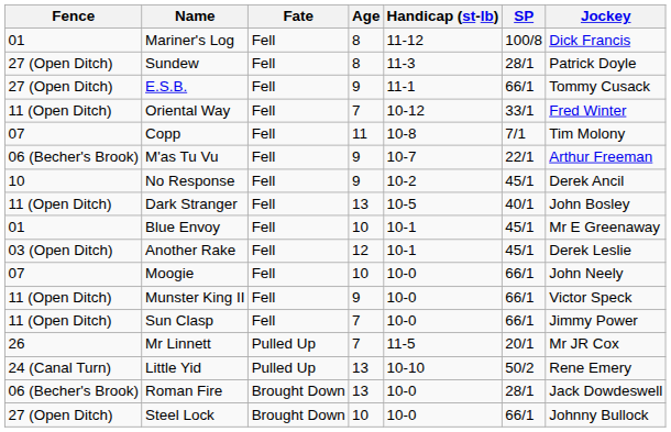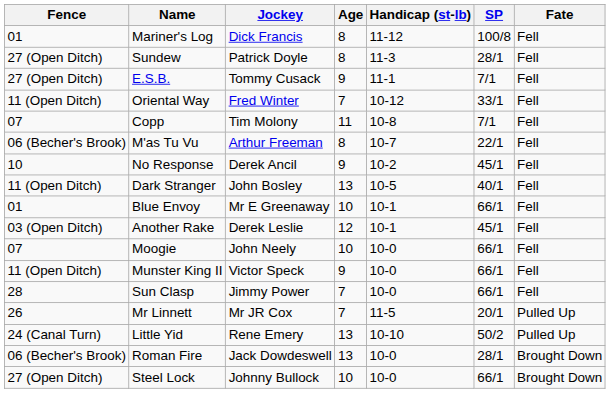 <table class="wikitable sortable">
 <tr>
 <th>Fence</th>
 <th>Name</th>
-<th>Fate</th>
+<th><a href='#'>Jockey</a></th>
 <th>Age</th>
 <th>Handicap (<a href='#'>st</a>-<a href='#'>lb</a>)</th>
 <th><a href='#'>SP</a></th>
-<th><a href='#'>Jockey</a></th>
+<th>Fate</th>
 </tr>
 <tr>
 <td>01</td>
 <td>Mariner's Log</td>
-<td>Fell</td>
+<td><a href='#'>Dick Francis</a></td>
 <td>8</td>
 <td>11-12</td>
 <td>100/8</td>
-<td><a href='#'>Dick Francis</a></td>
+<td>Fell</td>
 </tr>
 <tr>
 <td>27 (Open Ditch)</td>
 <td>Sundew</td>
-<td>Fell</td>
+<td>Patrick Doyle</td>
 <td>8</td>
 <td>11-3</td>
 <td>28/1</td>
-<td>Patrick Doyle</td>
+<td>Fell</td>
 </tr>
 <tr>
 <td>27 (Open Ditch)</td>
 <td><a href='#'>E.S.B.</a></td>
-<td>Fell</td>
+<td>Tommy Cusack</td>
 <td>9</td>
 <td>11-1</td>
-<td>66/1</td>
-<td>Tommy Cusack</td>
+<td>7/1</td>
+<td>Fell</td>
 </tr>
 <tr>
 <td>11 (Open Ditch)</td>
 <td>Oriental Way</td>
-<td>Fell</td>
+<td><a href='#'>Fred Winter</a></td>
 <td>7</td>
 <td>10-12</td>
 <td>33/1</td>
-<td><a href='#'>Fred Winter</a></td>
+<td>Fell</td>
 </tr>
 <tr>
 <td>07</td>
 <td>Copp</td>
-<td>Fell</td>
+<td>Tim Molony</td>
 <td>11</td>
 <td>10-8</td>
 <td>7/1</td>
-<td>Tim Molony</td>
+<td>Fell</td>
 </tr>
 <tr>
 <td>06 (Becher's Brook)</td>
 <td>M'as Tu Vu</td>
-<td>Fell</td>
-<td>9</td>
+<td><a href='#'>Arthur Freeman</a></td>
+<td>8</td>
 <td>10-7</td>
 <td>22/1</td>
-<td><a href='#'>Arthur Freeman</a></td>
+<td>Fell</td>
 </tr>
 <tr>
 <td>10</td>
 <td>No Response</td>
-<td>Fell</td>
+<td>Derek Ancil</td>
 <td>9</td>
 <td>10-2</td>
 <td>45/1</td>
-<td>Derek Ancil</td>
+<td>Fell</td>
 </tr>
 <tr>
 <td>11 (Open Ditch)</td>
 <td>Dark Stranger</td>
-<td>Fell</td>
+<td>John Bosley</td>
 <td>13</td>
 <td>10-5</td>
 <td>40/1</td>
-<td>John Bosley</td>
+<td>Fell</td>
 </tr>
 <tr>
 <td>01</td>
 <td>Blue Envoy</td>
-<td>Fell</td>
+<td>Mr E Greenaway</td>
 <td>10</td>
 <td>10-1</td>
-<td>45/1</td>
-<td>Mr E Greenaway</td>
+<td>66/1</td>
+<td>Fell</td>
 </tr>
 <tr>
 <td>03 (Open Ditch)</td>
 <td>Another Rake</td>
-<td>Fell</td>
+<td>Derek Leslie</td>
 <td>12</td>
 <td>10-1</td>
 <td>45/1</td>
-<td>Derek Leslie</td>
+<td>Fell</td>
 </tr>
 <tr>
 <td>07</td>
 <td>Moogie</td>
-<td>Fell</td>
+<td>John Neely</td>
 <td>10</td>
 <td>10-0</td>
 <td>66/1</td>
-<td>John Neely</td>
+<td>Fell</td>
 </tr>
 <tr>
 <td>11 (Open Ditch)</td>
 <td>Munster King II</td>
-<td>Fell</td>
+<td>Victor Speck</td>
 <td>9</td>
 <td>10-0</td>
 <td>66/1</td>
-<td>Victor Speck</td>
+<td>Fell</td>
 </tr>
 <tr>
-<td>11 (Open Ditch)</td>
+<td>28</td>
 <td>Sun Clasp</td>
-<td>Fell</td>
+<td>Jimmy Power</td>
 <td>7</td>
 <td>10-0</td>
 <td>66/1</td>
-<td>Jimmy Power</td>
+<td>Fell</td>
 </tr>
 <tr>
 <td>26</td>
 <td>Mr Linnett</td>
-<td>Pulled Up</td>
+<td>Mr JR Cox</td>
 <td>7</td>
 <td>11-5</td>
 <td>20/1</td>
-<td>Mr JR Cox</td>
+<td>Pulled Up</td>
 </tr>
 <tr>
 <td>24 (Canal Turn)</td>
 <td>Little Yid</td>
-<td>Pulled Up</td>
+<td>Rene Emery</td>
 <td>13</td>
 <td>10-10</td>
 <td>50/2</td>
-<td>Rene Emery</td>
+<td>Pulled Up</td>
 </tr>
 <tr>
 <td>06 (Becher's Brook)</td>
 <td>Roman Fire</td>
-<td>Brought Down</td>
+<td>Jack Dowdeswell</td>
 <td>13</td>
 <td>10-0</td>
 <td>28/1</td>
-<td>Jack Dowdeswell</td>
+<td>Brought Down</td>
 </tr>
 <tr>
 <td>27 (Open Ditch)</td>
 <td>Steel Lock</td>
-<td>Brought Down</td>
+<td>Johnny Bullock</td>
 <td>10</td>
 <td>10-0</td>
 <td>66/1</td>
-<td>Johnny Bullock</td>
+<td>Brought Down</td>
 </tr>
 </table>
